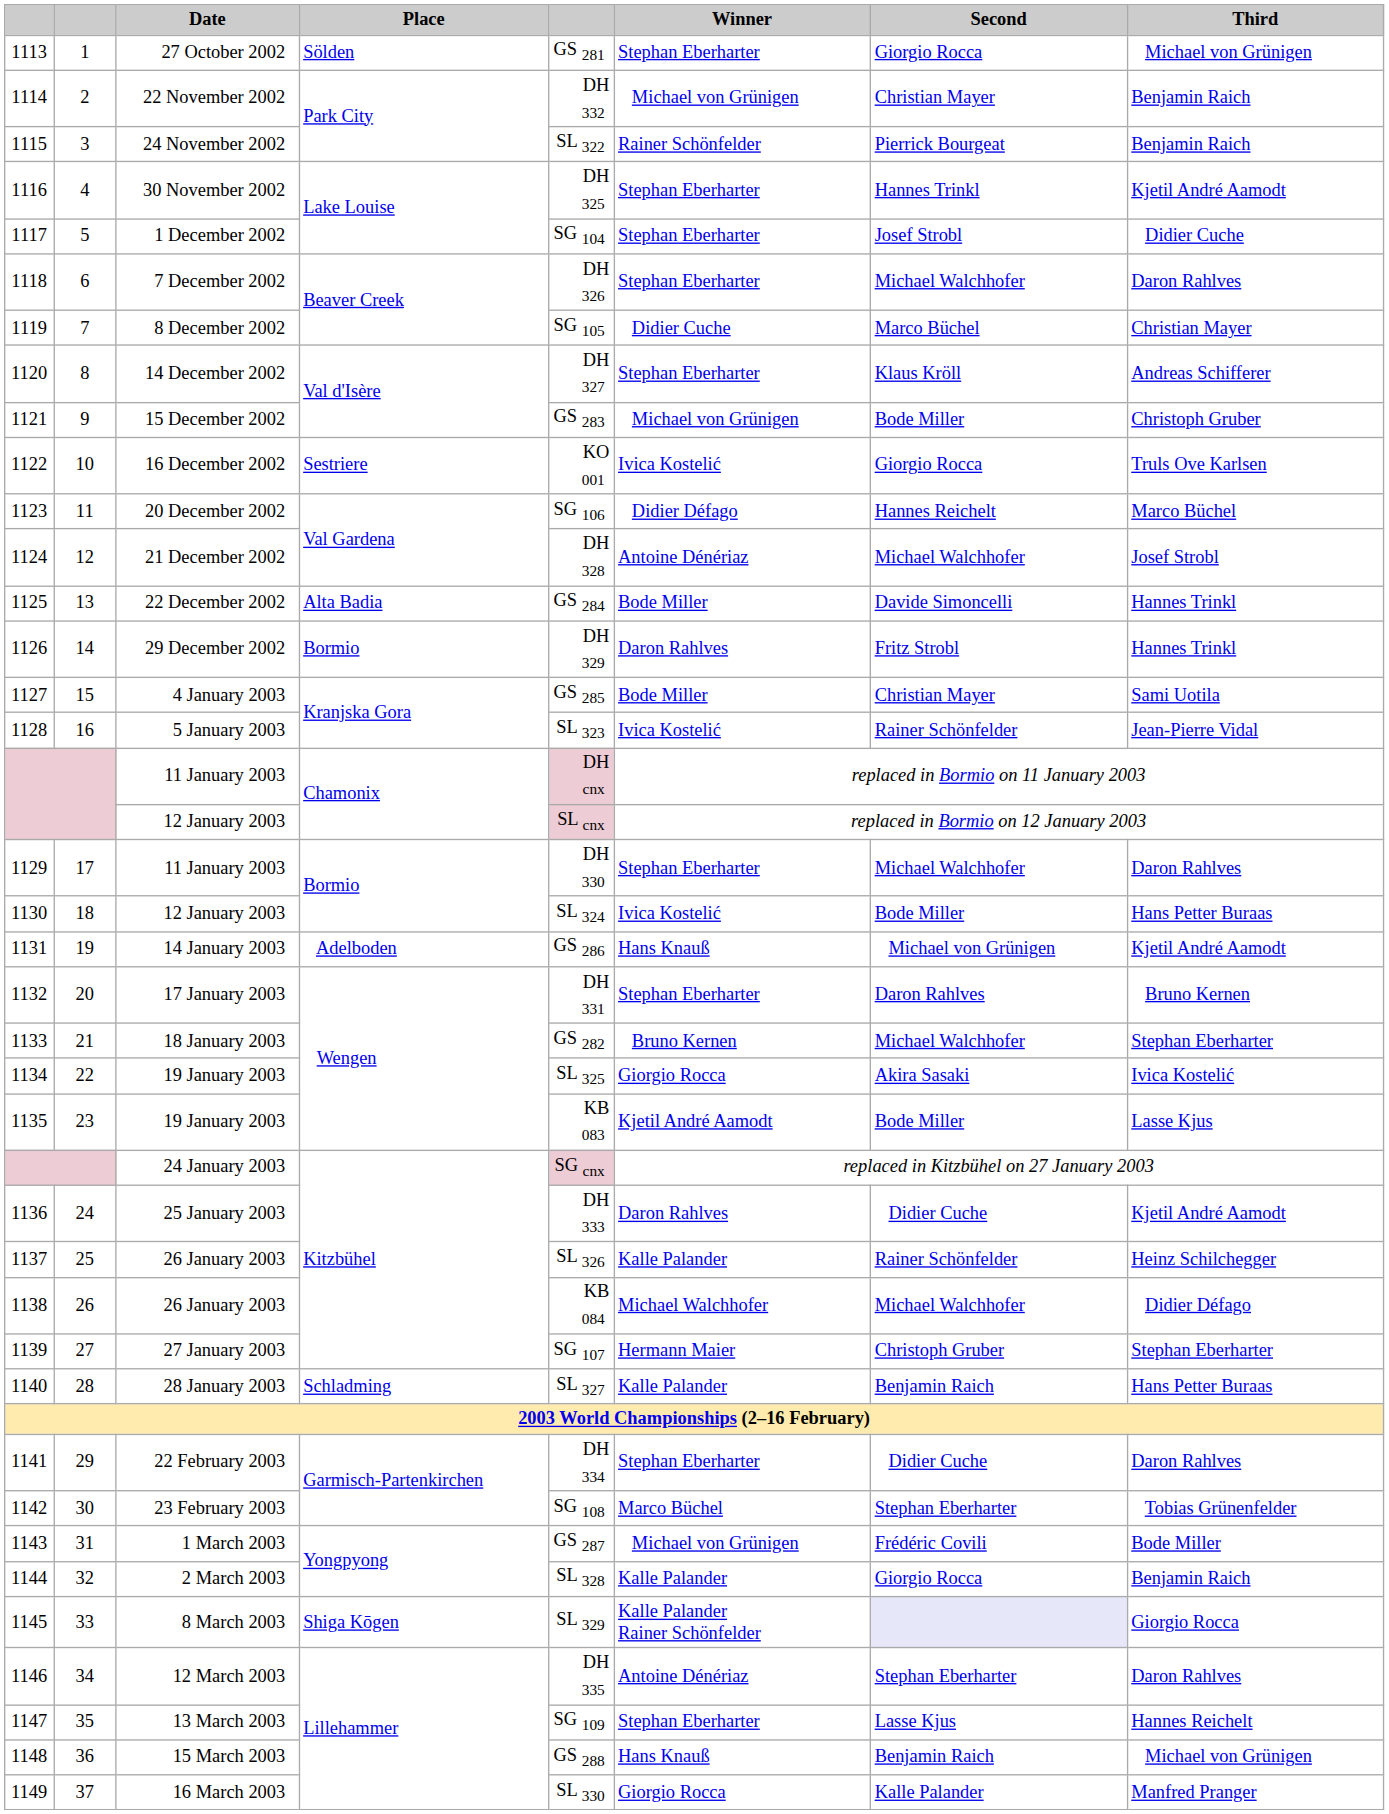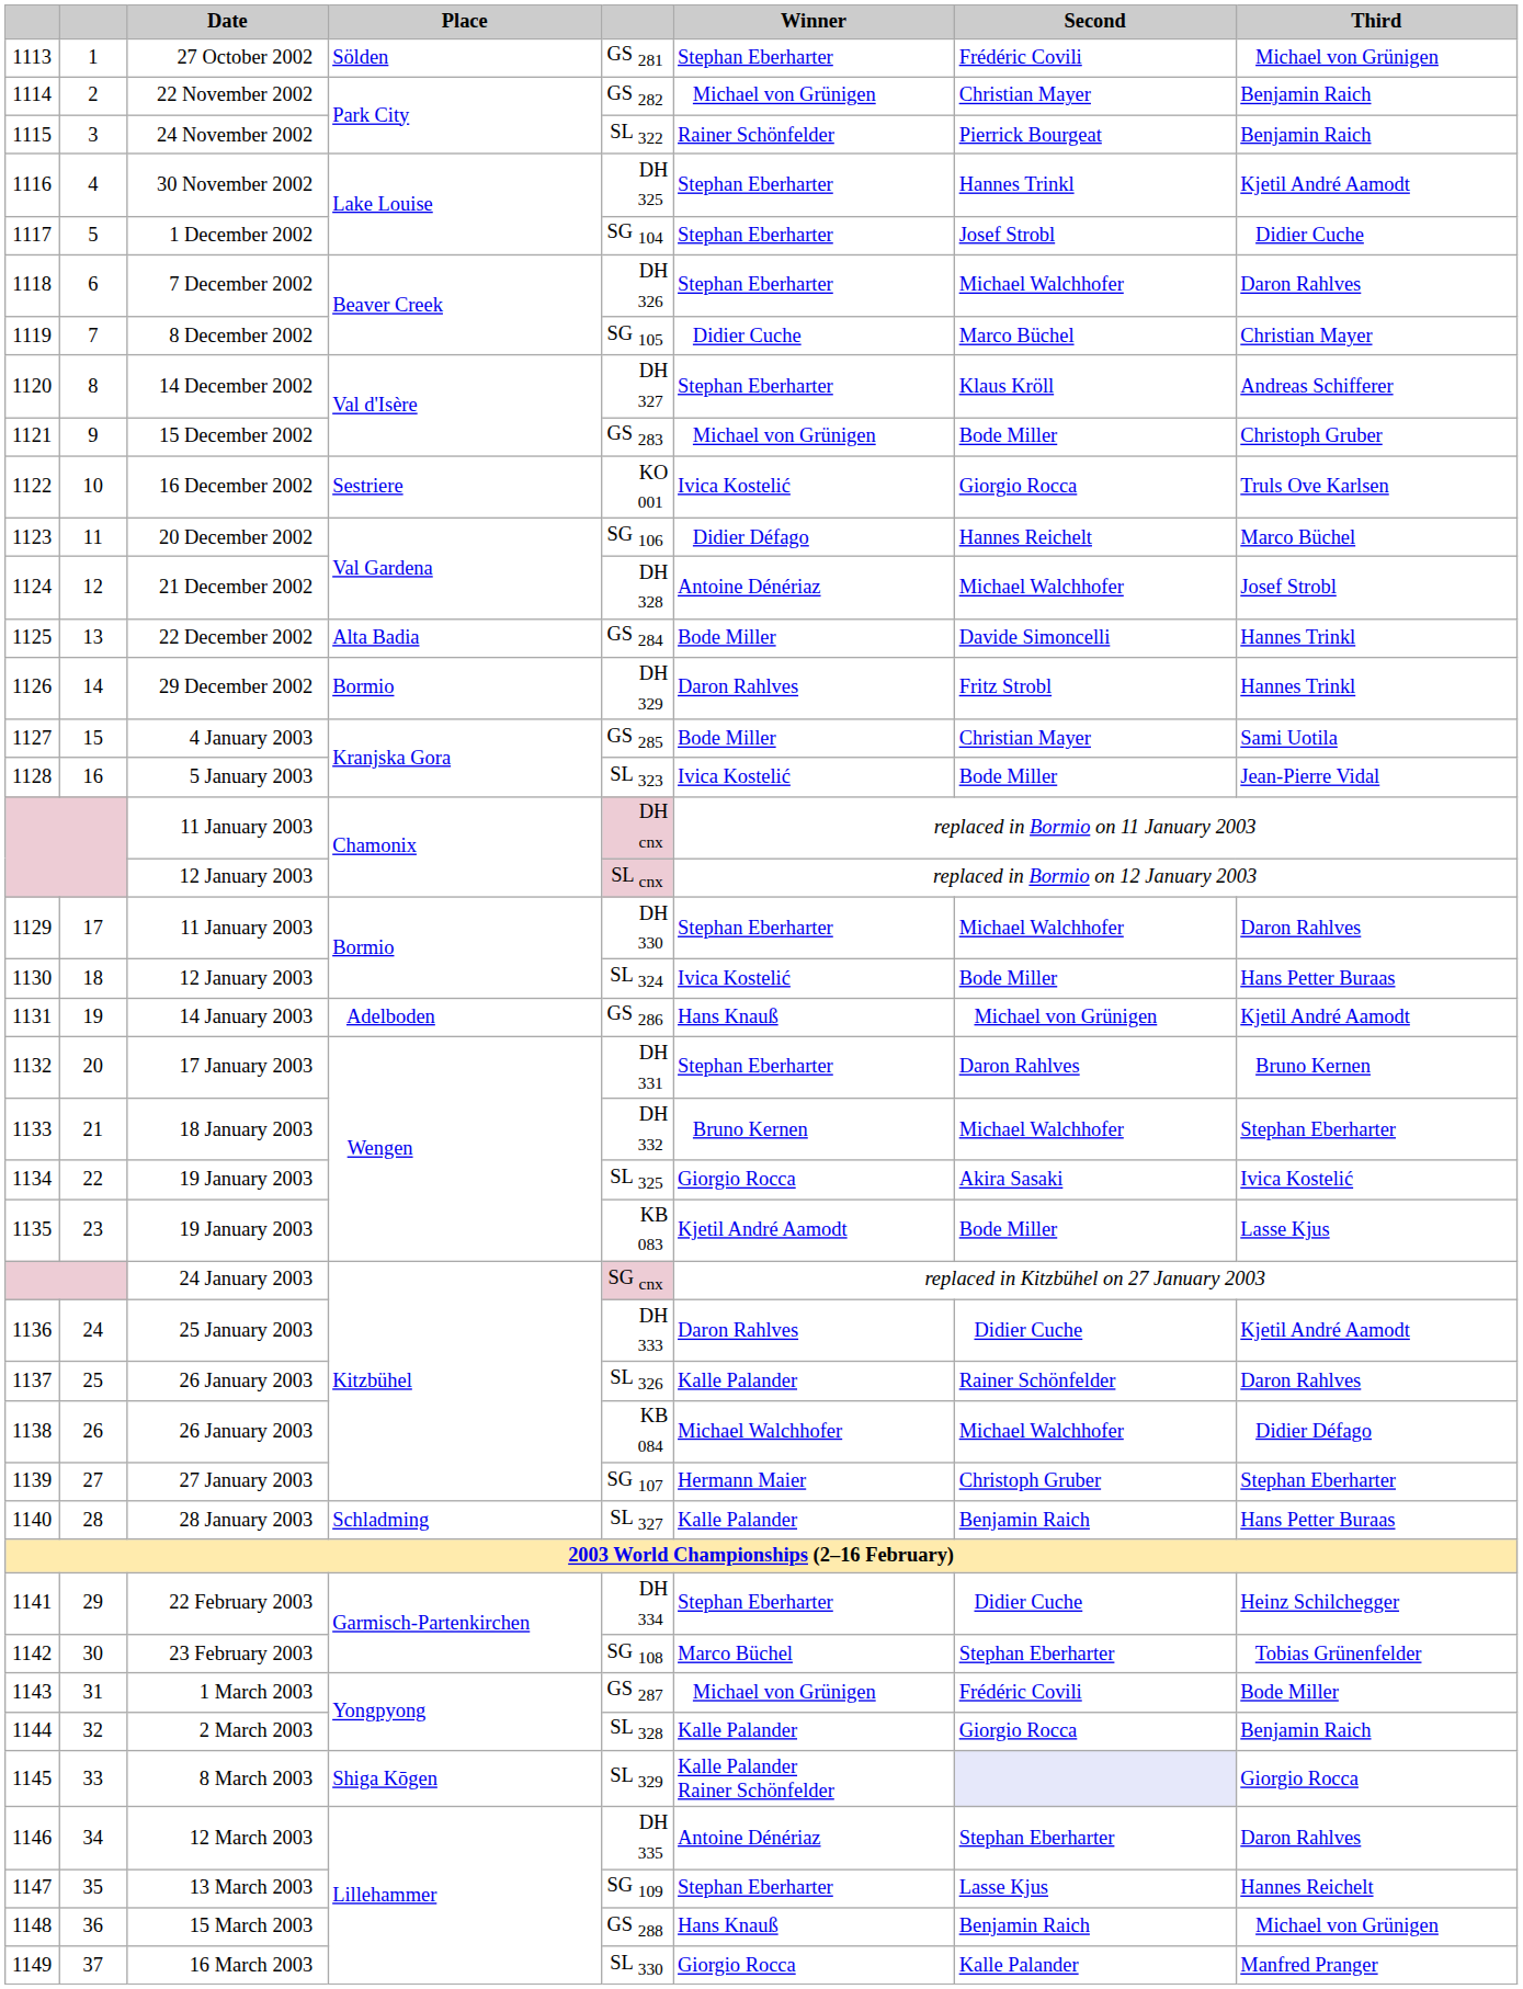 <table class="wikitable plainrowheaders" style="background:#fff; font-size:86%; line-height:16px; border:grey solid 1px; border-collapse:collapse;">
 <tr style="background:#ccc; text-align:center;">
 <td align="center" width="30"></td>
 <td align="center" width="40"></td>
 <td align="center" width="130"><strong>Date</strong></td>
 <td align="center" width="180"><strong>Place</strong></td>
 <td align="center" width="42"></td>
 <td align="center" width="185"><strong>Winner</strong></td>
 <td align="center" width="185"><strong>Second</strong></td>
 <td align="center" width="185"><strong>Third</strong></td>
 </tr>
 <tr>
 <td align=center>1113</td>
 <td align=center>1</td>
 <td align=right>27 October 2002  </td>
 <td> <a href='#'>Sölden</a></td>
 <td align=right>GS <sub>281</sub> </td>
 <td> <a href='#'>Stephan Eberharter</a></td>
-<td> <a href='#'>Giorgio Rocca</a></td>
+<td> <a href='#'>Frédéric Covili</a></td>
 <td>   <a href='#'>Michael von Grünigen</a></td>
 </tr>
 <tr>
 <td align=center>1114</td>
 <td align=center>2</td>
 <td align=right>22 November 2002  </td>
 <td rowspan=2> <a href='#'>Park City</a></td>
-<td align=right>DH <sub>332</sub> </td>
+<td align=right>GS <sub>282</sub> </td>
 <td>   <a href='#'>Michael von Grünigen</a></td>
 <td> <a href='#'>Christian Mayer</a></td>
 <td> <a href='#'>Benjamin Raich</a></td>
 </tr>
 <tr>
 <td align=center>1115</td>
 <td align=center>3</td>
 <td align=right>24 November 2002  </td>
 <td align=right>SL <sub>322</sub> </td>
 <td> <a href='#'>Rainer Schönfelder</a></td>
 <td> <a href='#'>Pierrick Bourgeat</a></td>
 <td> <a href='#'>Benjamin Raich</a></td>
 </tr>
 <tr>
 <td align=center>1116</td>
 <td align=center>4</td>
 <td align=right>30 November 2002  </td>
 <td rowspan=2> <a href='#'>Lake Louise</a></td>
 <td align=right>DH <sub>325</sub> </td>
 <td> <a href='#'>Stephan Eberharter</a></td>
 <td> <a href='#'>Hannes Trinkl</a></td>
 <td> <a href='#'>Kjetil André Aamodt</a></td>
 </tr>
 <tr>
 <td align=center>1117</td>
 <td align=center>5</td>
 <td align=right>1 December 2002  </td>
 <td align=right>SG <sub>104</sub> </td>
 <td> <a href='#'>Stephan Eberharter</a></td>
 <td> <a href='#'>Josef Strobl</a></td>
 <td>   <a href='#'>Didier Cuche</a></td>
 </tr>
 <tr>
 <td align=center>1118</td>
 <td align=center>6</td>
 <td align=right>7 December 2002  </td>
 <td rowspan=2> <a href='#'>Beaver Creek</a></td>
 <td align=right>DH <sub>326</sub> </td>
 <td> <a href='#'>Stephan Eberharter</a></td>
 <td> <a href='#'>Michael Walchhofer</a></td>
 <td> <a href='#'>Daron Rahlves</a></td>
 </tr>
 <tr>
 <td align=center>1119</td>
 <td align=center>7</td>
 <td align=right>8 December 2002  </td>
 <td align=right>SG <sub>105</sub> </td>
 <td>   <a href='#'>Didier Cuche</a></td>
 <td> <a href='#'>Marco Büchel</a></td>
 <td> <a href='#'>Christian Mayer</a></td>
 </tr>
 <tr>
 <td align=center>1120</td>
 <td align=center>8</td>
 <td align=right>14 December 2002  </td>
 <td rowspan=2> <a href='#'>Val d'Isère</a></td>
 <td align=right>DH <sub>327</sub> </td>
 <td> <a href='#'>Stephan Eberharter</a></td>
 <td> <a href='#'>Klaus Kröll</a></td>
 <td> <a href='#'>Andreas Schifferer</a></td>
 </tr>
 <tr>
 <td align=center>1121</td>
 <td align=center>9</td>
 <td align=right>15 December 2002  </td>
 <td align=right>GS <sub>283</sub> </td>
 <td>   <a href='#'>Michael von Grünigen</a></td>
 <td> <a href='#'>Bode Miller</a></td>
 <td> <a href='#'>Christoph Gruber</a></td>
 </tr>
 <tr>
 <td align=center>1122</td>
 <td align=center>10</td>
 <td align=right>16 December 2002  </td>
 <td> <a href='#'>Sestriere</a></td>
 <td align=right>KO <sub>001</sub> </td>
 <td> <a href='#'>Ivica Kostelić</a></td>
 <td> <a href='#'>Giorgio Rocca</a></td>
 <td> <a href='#'>Truls Ove Karlsen</a></td>
 </tr>
 <tr>
 <td align=center>1123</td>
 <td align=center>11</td>
 <td align=right>20 December 2002  </td>
 <td rowspan=2> <a href='#'>Val Gardena</a></td>
 <td align=right>SG <sub>106</sub> </td>
 <td>   <a href='#'>Didier Défago</a></td>
 <td> <a href='#'>Hannes Reichelt</a></td>
 <td> <a href='#'>Marco Büchel</a></td>
 </tr>
 <tr>
 <td align=center>1124</td>
 <td align=center>12</td>
 <td align=right>21 December 2002  </td>
 <td align=right>DH <sub>328</sub> </td>
 <td> <a href='#'>Antoine Dénériaz</a></td>
 <td> <a href='#'>Michael Walchhofer</a></td>
 <td> <a href='#'>Josef Strobl</a></td>
 </tr>
 <tr>
 <td align=center>1125</td>
 <td align=center>13</td>
 <td align=right>22 December 2002  </td>
 <td> <a href='#'>Alta Badia</a></td>
 <td align=right>GS <sub>284</sub> </td>
 <td> <a href='#'>Bode Miller</a></td>
 <td> <a href='#'>Davide Simoncelli</a></td>
 <td> <a href='#'>Hannes Trinkl</a></td>
 </tr>
 <tr>
 <td align=center>1126</td>
 <td align=center>14</td>
 <td align=right>29 December 2002  </td>
 <td> <a href='#'>Bormio</a></td>
 <td align=right>DH <sub>329</sub> </td>
 <td> <a href='#'>Daron Rahlves</a></td>
 <td> <a href='#'>Fritz Strobl</a></td>
 <td> <a href='#'>Hannes Trinkl</a></td>
 </tr>
 <tr>
 <td align=center>1127</td>
 <td align=center>15</td>
 <td align=right>4 January 2003  </td>
 <td rowspan=2> <a href='#'>Kranjska Gora</a></td>
 <td align=right>GS <sub>285</sub> </td>
 <td> <a href='#'>Bode Miller</a></td>
 <td> <a href='#'>Christian Mayer</a></td>
 <td> <a href='#'>Sami Uotila</a></td>
 </tr>
 <tr>
 <td align=center>1128</td>
 <td align=center>16</td>
 <td align=right>5 January 2003  </td>
 <td align=right>SL <sub>323</sub> </td>
 <td> <a href='#'>Ivica Kostelić</a></td>
-<td> <a href='#'>Rainer Schönfelder</a></td>
+<td> <a href='#'>Bode Miller</a></td>
 <td> <a href='#'>Jean-Pierre Vidal</a></td>
 </tr>
 <tr>
 <td bgcolor="EDCCD5" rowspan=2 colspan=2></td>
 <td align=right>11 January 2003  </td>
 <td rowspan=2> <a href='#'>Chamonix</a></td>
 <td align=right bgcolor="EDCCD5">DH <sub>cnx</sub> </td>
 <td colspan=3 align=center><em>replaced in <a href='#'>Bormio</a> on 11 January 2003</em></td>
 </tr>
 <tr>
 <td align=right>12 January 2003  </td>
 <td align=right bgcolor="EDCCD5">SL <sub>cnx</sub> </td>
 <td colspan=3 align=center><em>replaced in <a href='#'>Bormio</a> on 12 January 2003</em></td>
 </tr>
 <tr>
 <td align=center>1129</td>
 <td align=center>17</td>
 <td align=right><small></small>11 January 2003  </td>
 <td rowspan=2> <a href='#'>Bormio</a></td>
 <td align=right>DH <sub>330</sub> </td>
 <td> <a href='#'>Stephan Eberharter</a></td>
 <td> <a href='#'>Michael Walchhofer</a></td>
 <td> <a href='#'>Daron Rahlves</a></td>
 </tr>
 <tr>
 <td align=center>1130</td>
 <td align=center>18</td>
 <td align=right><small></small>12 January 2003  </td>
 <td align=right>SL <sub>324</sub> </td>
 <td> <a href='#'>Ivica Kostelić</a></td>
 <td> <a href='#'>Bode Miller</a></td>
 <td> <a href='#'>Hans Petter Buraas</a></td>
 </tr>
 <tr>
 <td align=center>1131</td>
 <td align=center>19</td>
 <td align=right>14 January 2003  </td>
 <td>   <a href='#'>Adelboden</a></td>
 <td align=right>GS <sub>286</sub> </td>
 <td> <a href='#'>Hans Knauß</a></td>
 <td>   <a href='#'>Michael von Grünigen</a></td>
 <td> <a href='#'>Kjetil André Aamodt</a></td>
 </tr>
 <tr>
 <td align=center>1132</td>
 <td align=center>20</td>
 <td align=right>17 January 2003  </td>
 <td rowspan=4>   <a href='#'>Wengen</a></td>
 <td align=right>DH <sub>331</sub> </td>
 <td> <a href='#'>Stephan Eberharter</a></td>
 <td> <a href='#'>Daron Rahlves</a></td>
 <td>   <a href='#'>Bruno Kernen</a></td>
 </tr>
 <tr>
 <td align=center>1133</td>
 <td align=center>21</td>
 <td align=right>18 January 2003  </td>
-<td align=right>GS <sub>282</sub> </td>
+<td align=right>DH <sub>332</sub> </td>
 <td>   <a href='#'>Bruno Kernen</a></td>
 <td> <a href='#'>Michael Walchhofer</a></td>
 <td> <a href='#'>Stephan Eberharter</a></td>
 </tr>
 <tr>
 <td align=center>1134</td>
 <td align=center>22</td>
 <td align=right>19 January 2003  </td>
 <td align=right>SL <sub>325</sub> </td>
 <td> <a href='#'>Giorgio Rocca</a></td>
 <td> <a href='#'>Akira Sasaki</a></td>
 <td> <a href='#'>Ivica Kostelić</a></td>
 </tr>
 <tr>
 <td align=center>1135</td>
 <td align=center>23</td>
 <td align=right>19 January 2003  </td>
 <td align=right>KB <sub>083</sub> </td>
 <td> <a href='#'>Kjetil André Aamodt</a></td>
 <td> <a href='#'>Bode Miller</a></td>
 <td> <a href='#'>Lasse Kjus</a></td>
 </tr>
 <tr>
 <td bgcolor="EDCCD5" colspan=2></td>
 <td align=right>24 January 2003  </td>
 <td rowspan=5> <a href='#'>Kitzbühel</a></td>
 <td align=right bgcolor="EDCCD5">SG <sub>cnx</sub> </td>
 <td colspan=3 align=center><em>replaced in Kitzbühel on 27 January 2003</em></td>
 </tr>
 <tr>
 <td align=center>1136</td>
 <td align=center>24</td>
 <td align=right>25 January 2003  </td>
 <td align=right>DH <sub>333</sub> </td>
 <td> <a href='#'>Daron Rahlves</a></td>
 <td>   <a href='#'>Didier Cuche</a></td>
 <td> <a href='#'>Kjetil André Aamodt</a></td>
 </tr>
 <tr>
 <td align=center>1137</td>
 <td align=center>25</td>
 <td align=right>26 January 2003  </td>
 <td align=right>SL <sub>326</sub> </td>
 <td> <a href='#'>Kalle Palander</a></td>
 <td> <a href='#'>Rainer Schönfelder</a></td>
-<td> <a href='#'>Heinz Schilchegger</a></td>
+<td> <a href='#'>Daron Rahlves</a></td>
 </tr>
 <tr>
 <td align=center>1138</td>
 <td align=center>26</td>
 <td align=right>26 January 2003  </td>
 <td align=right>KB <sub>084</sub> </td>
 <td> <a href='#'>Michael Walchhofer</a></td>
 <td> <a href='#'>Michael Walchhofer</a></td>
 <td>   <a href='#'>Didier Défago</a></td>
 </tr>
 <tr>
 <td align=center>1139</td>
 <td align=center>27</td>
 <td align=right><small></small>27 January 2003  </td>
 <td align=right>SG <sub>107</sub> </td>
 <td> <a href='#'>Hermann Maier</a></td>
 <td> <a href='#'>Christoph Gruber</a></td>
 <td> <a href='#'>Stephan Eberharter</a></td>
 </tr>
 <tr>
 <td align=center>1140</td>
 <td align=center>28</td>
 <td align=right>28 January 2003  </td>
 <td> <a href='#'>Schladming</a></td>
 <td align=right>SL <sub>327</sub> </td>
 <td> <a href='#'>Kalle Palander</a></td>
 <td> <a href='#'>Benjamin Raich</a></td>
 <td> <a href='#'>Hans Petter Buraas</a></td>
 </tr>
 <tr style="background:#FFEBAD">
 <td colspan="8" style="text-align:center;"><strong><a href='#'>2003 World Championships</a> (2–16 February)</strong></td>
 </tr>
 <tr>
 <td align=center>1141</td>
 <td align=center>29</td>
 <td align=right>22 February 2003  </td>
 <td rowspan=2> <a href='#'>Garmisch-Partenkirchen</a></td>
 <td align=right>DH <sub>334</sub> </td>
 <td> <a href='#'>Stephan Eberharter</a></td>
 <td>   <a href='#'>Didier Cuche</a></td>
-<td> <a href='#'>Daron Rahlves</a></td>
+<td> <a href='#'>Heinz Schilchegger</a></td>
 </tr>
 <tr>
 <td align=center>1142</td>
 <td align=center>30</td>
 <td align=right>23 February 2003  </td>
 <td align=right>SG <sub>108</sub> </td>
 <td> <a href='#'>Marco Büchel</a></td>
 <td> <a href='#'>Stephan Eberharter</a></td>
 <td>   <a href='#'>Tobias Grünenfelder</a></td>
 </tr>
 <tr>
 <td align=center>1143</td>
 <td align=center>31</td>
 <td align=right>1 March 2003  </td>
 <td rowspan=2> <a href='#'>Yongpyong</a></td>
 <td align=right>GS <sub>287</sub> </td>
 <td>   <a href='#'>Michael von Grünigen</a></td>
 <td> <a href='#'>Frédéric Covili</a></td>
 <td> <a href='#'>Bode Miller</a></td>
 </tr>
 <tr>
 <td align=center>1144</td>
 <td align=center>32</td>
 <td align=right>2 March 2003  </td>
 <td align=right>SL <sub>328</sub> </td>
 <td> <a href='#'>Kalle Palander</a></td>
 <td> <a href='#'>Giorgio Rocca</a></td>
 <td> <a href='#'>Benjamin Raich</a></td>
 </tr>
 <tr>
 <td align=center>1145</td>
 <td align=center>33</td>
 <td align=right>8 March 2003  </td>
 <td> <a href='#'>Shiga Kōgen</a></td>
 <td align=right>SL <sub>329</sub> </td>
 <td> <a href='#'>Kalle Palander</a><br> <a href='#'>Rainer Schönfelder</a></td>
 <td bgcolor="E6E8FA"></td>
 <td> <a href='#'>Giorgio Rocca</a></td>
 </tr>
 <tr>
 <td align=center>1146</td>
 <td align=center>34</td>
 <td align=right>12 March 2003  </td>
 <td rowspan=4> <a href='#'>Lillehammer</a></td>
 <td align=right>DH <sub>335</sub> </td>
 <td> <a href='#'>Antoine Dénériaz</a></td>
 <td> <a href='#'>Stephan Eberharter</a></td>
 <td> <a href='#'>Daron Rahlves</a></td>
 </tr>
 <tr>
 <td align=center>1147</td>
 <td align=center>35</td>
 <td align=right>13 March 2003  </td>
 <td align=right>SG <sub>109</sub> </td>
 <td> <a href='#'>Stephan Eberharter</a></td>
 <td> <a href='#'>Lasse Kjus</a></td>
 <td> <a href='#'>Hannes Reichelt</a></td>
 </tr>
 <tr>
 <td align=center>1148</td>
 <td align=center>36</td>
 <td align=right>15 March 2003  </td>
 <td align=right>GS <sub>288</sub> </td>
 <td> <a href='#'>Hans Knauß</a></td>
 <td> <a href='#'>Benjamin Raich</a></td>
 <td>   <a href='#'>Michael von Grünigen</a></td>
 </tr>
 <tr>
 <td align=center>1149</td>
 <td align=center>37</td>
 <td align=right>16 March 2003  </td>
 <td align=right>SL <sub>330</sub> </td>
 <td> <a href='#'>Giorgio Rocca</a></td>
 <td> <a href='#'>Kalle Palander</a></td>
 <td> <a href='#'>Manfred Pranger</a></td>
 </tr>
 </table>
